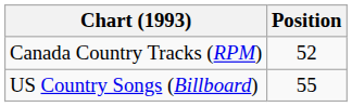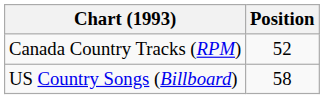 <table class="wikitable sortable">
 <tr>
 <th scope="col">Chart (1993)</th>
 <th scope="col">Position</th>
 </tr>
 <tr>
 <td>Canada Country Tracks (<em><a href='#'>RPM</a></em>)</td>
 <td align="center">52</td>
 </tr>
 <tr>
 <td>US <a href='#'>Country Songs</a> (<em><a href='#'>Billboard</a></em>)</td>
-<td align="center">55</td>
+<td align="center">58</td>
 </tr>
 </table>
